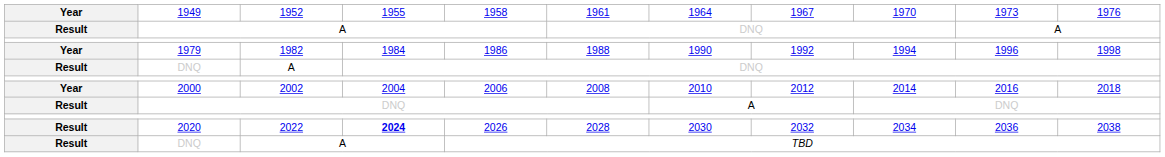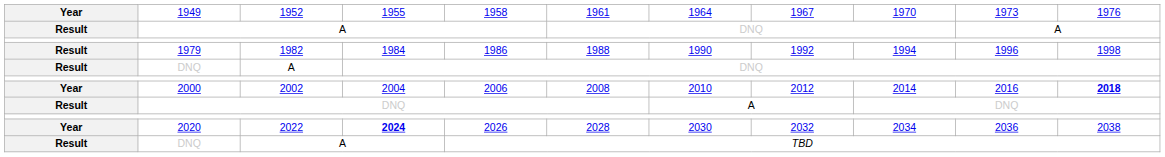 <table class="wikitable" style="text-align:center; font-size:90%; background:white;" width="100%">
 <tr>
 <th>Year</th>
 <td><a href='#'>1949</a></td>
 <td><a href='#'>1952</a></td>
 <td><a href='#'>1955</a></td>
 <td><a href='#'>1958</a></td>
 <td><a href='#'>1961</a></td>
 <td><a href='#'>1964</a></td>
 <td><a href='#'>1967</a></td>
 <td><a href='#'>1970</a></td>
 <td><a href='#'>1973</a></td>
 <td><a href='#'>1976</a></td>
 </tr>
 <tr>
 <th>Result</th>
 <td colspan="4">A</td>
 <td colspan="4" style="color:#ccc">DNQ</td>
 <td colspan="2">A</td>
 </tr>
 <tr>
 <td colspan="11"></td>
 </tr>
 <tr>
-<th>Year</th>
+<th>Result</th>
 <td><a href='#'>1979</a></td>
 <td><a href='#'>1982</a></td>
 <td><a href='#'>1984</a></td>
 <td><a href='#'>1986</a></td>
 <td><a href='#'>1988</a></td>
 <td><a href='#'>1990</a></td>
 <td><a href='#'>1992</a></td>
 <td><a href='#'>1994</a></td>
 <td><a href='#'>1996</a></td>
 <td><a href='#'>1998</a></td>
 </tr>
 <tr>
 <th>Result</th>
 <td style="color:#ccc">DNQ</td>
 <td>A</td>
 <td colspan="8" style="color:#ccc">DNQ</td>
 </tr>
 <tr>
 <td colspan="11"></td>
 </tr>
 <tr>
 <th>Year</th>
 <td><a href='#'>2000</a></td>
 <td><a href='#'>2002</a></td>
 <td><a href='#'>2004</a></td>
 <td><a href='#'>2006</a></td>
 <td><a href='#'>2008</a></td>
 <td><a href='#'>2010</a></td>
 <td><a href='#'>2012</a></td>
 <td><a href='#'>2014</a></td>
 <td><a href='#'>2016</a></td>
-<td><a href='#'>2018</a></td>
+<td><strong><a href='#'>2018</a></strong></td>
 </tr>
 <tr>
 <th>Result</th>
 <td colspan="5" style="color:#ccc">DNQ</td>
 <td colspan="2">A</td>
 <td colspan="3" style="color:#ccc">DNQ</td>
 </tr>
 <tr>
 <td colspan="11"></td>
 </tr>
 <tr>
-<th>Result</th>
+<th>Year</th>
 <td><a href='#'>2020</a></td>
 <td><a href='#'>2022</a></td>
 <td><strong><a href='#'>2024</a></strong></td>
 <td><a href='#'>2026</a></td>
 <td><a href='#'>2028</a></td>
 <td><a href='#'>2030</a></td>
 <td><a href='#'>2032</a></td>
 <td><a href='#'>2034</a></td>
 <td><a href='#'>2036</a></td>
 <td><a href='#'>2038</a></td>
 </tr>
 <tr>
 <th>Result</th>
 <td style="color:#ccc">DNQ</td>
 <td colspan="2">A</td>
 <td colspan="7"><em>TBD</em></td>
 </tr>
 </table>
